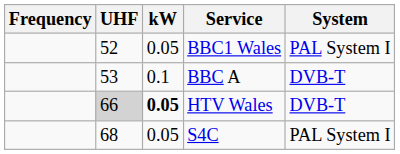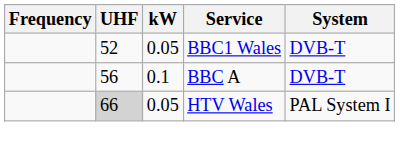 <table class="wikitable sortable">
 <tr>
 <th>Frequency</th>
 <th>UHF</th>
 <th>kW</th>
 <th>Service</th>
 <th>System</th>
 </tr>
 <tr>
 <td></td>
 <td>52</td>
 <td>0.05</td>
 <td><a href='#'>BBC1 Wales</a></td>
-<td><a href='#'>PAL</a> System I</td>
+<td><a href='#'>DVB-T</a></td>
 </tr>
 <tr>
 <td></td>
-<td>53</td>
+<td>56</td>
 <td>0.1</td>
 <td><a href='#'>BBC</a> A</td>
 <td><a href='#'>DVB-T</a></td>
 </tr>
 <tr>
 <td></td>
 <td style="background: lightgrey;">66</td>
-<td><strong>0.05</strong></td>
+<td>0.05</td>
 <td><a href='#'>HTV Wales</a></td>
-<td><a href='#'>DVB-T</a></td>
-</tr>
-<tr>
-<td></td>
-<td>68</td>
-<td>0.05</td>
-<td><a href='#'>S4C</a></td>
 <td>PAL System I</td>
 </tr>
 </table>
